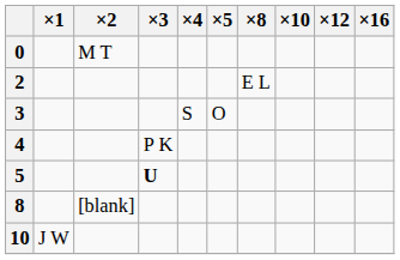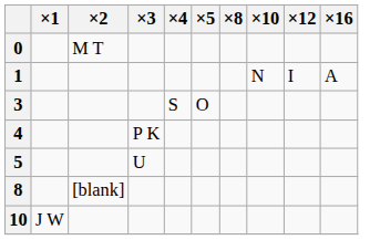 <table class="wikitable floatright">
 <tr>
 <th></th>
 <th>×1</th>
 <th>×2</th>
 <th>×3</th>
 <th>×4</th>
 <th>×5</th>
 <th>×8</th>
 <th>×10</th>
 <th>×12</th>
 <th>×16</th>
 </tr>
 <tr>
 <th>0</th>
 <td></td>
 <td>M T</td>
 <td></td>
 <td></td>
 <td></td>
 <td></td>
 <td></td>
 <td></td>
 <td></td>
 </tr>
 <tr>
-<th>2</th>
+<th>1</th>
 <td></td>
 <td></td>
 <td></td>
 <td></td>
 <td></td>
-<td>E L</td>
 <td></td>
-<td></td>
-<td></td>
+<td>N</td>
+<td>I</td>
+<td>A</td>
 </tr>
 <tr>
 <th>3</th>
 <td></td>
 <td></td>
 <td></td>
 <td>S</td>
 <td>O</td>
 <td></td>
 <td></td>
 <td></td>
 <td></td>
 </tr>
 <tr>
 <th>4</th>
 <td></td>
 <td></td>
 <td>P K</td>
 <td></td>
 <td></td>
 <td></td>
 <td></td>
 <td></td>
 <td></td>
 </tr>
 <tr>
 <th>5</th>
 <td></td>
 <td></td>
-<td><strong>U</strong></td>
+<td>U</td>
 <td></td>
 <td></td>
 <td></td>
 <td></td>
 <td></td>
 <td></td>
 </tr>
 <tr>
 <th>8</th>
 <td></td>
 <td>[blank]</td>
 <td></td>
 <td></td>
 <td></td>
 <td></td>
 <td></td>
 <td></td>
 <td></td>
 </tr>
 <tr>
 <th>10</th>
 <td>J W</td>
 <td></td>
 <td></td>
 <td></td>
 <td></td>
 <td></td>
 <td></td>
 <td></td>
 <td></td>
 </tr>
 <tr>
 </tr>
 </table>
